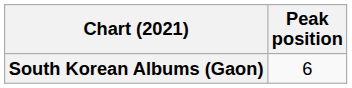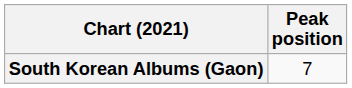 <table class="wikitable plainrowheaders" style="text-align:center">
 <tr>
 <th scope="col">Chart (2021)</th>
 <th scope="col">Peak<br>position</th>
 </tr>
 <tr>
 <th scope="row">South Korean Albums (Gaon)</th>
-<td>6</td>
+<td>7</td>
 </tr>
 </table>
